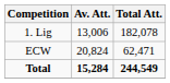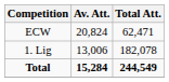 <table class="wikitable" style="text-align: center">
 <tr>
 <th>Competition</th>
 <th>Av. Att.</th>
 <th>Total Att.</th>
 </tr>
 <tr>
+<td>ECW</td>
+<td>20,824</td>
+<td>62,471</td>
+</tr>
+<tr>
 <td>1. Lig</td>
 <td>13,006</td>
 <td>182,078</td>
-</tr>
-<tr>
-<td>ECW</td>
-<td>20,824</td>
-<td>62,471</td>
 </tr>
 <tr>
 <td><strong>Total</strong></td>
 <td><strong>15,284</strong></td>
 <td><strong>244,549</strong></td>
 </tr>
 <tr>
 </tr>
 </table>
